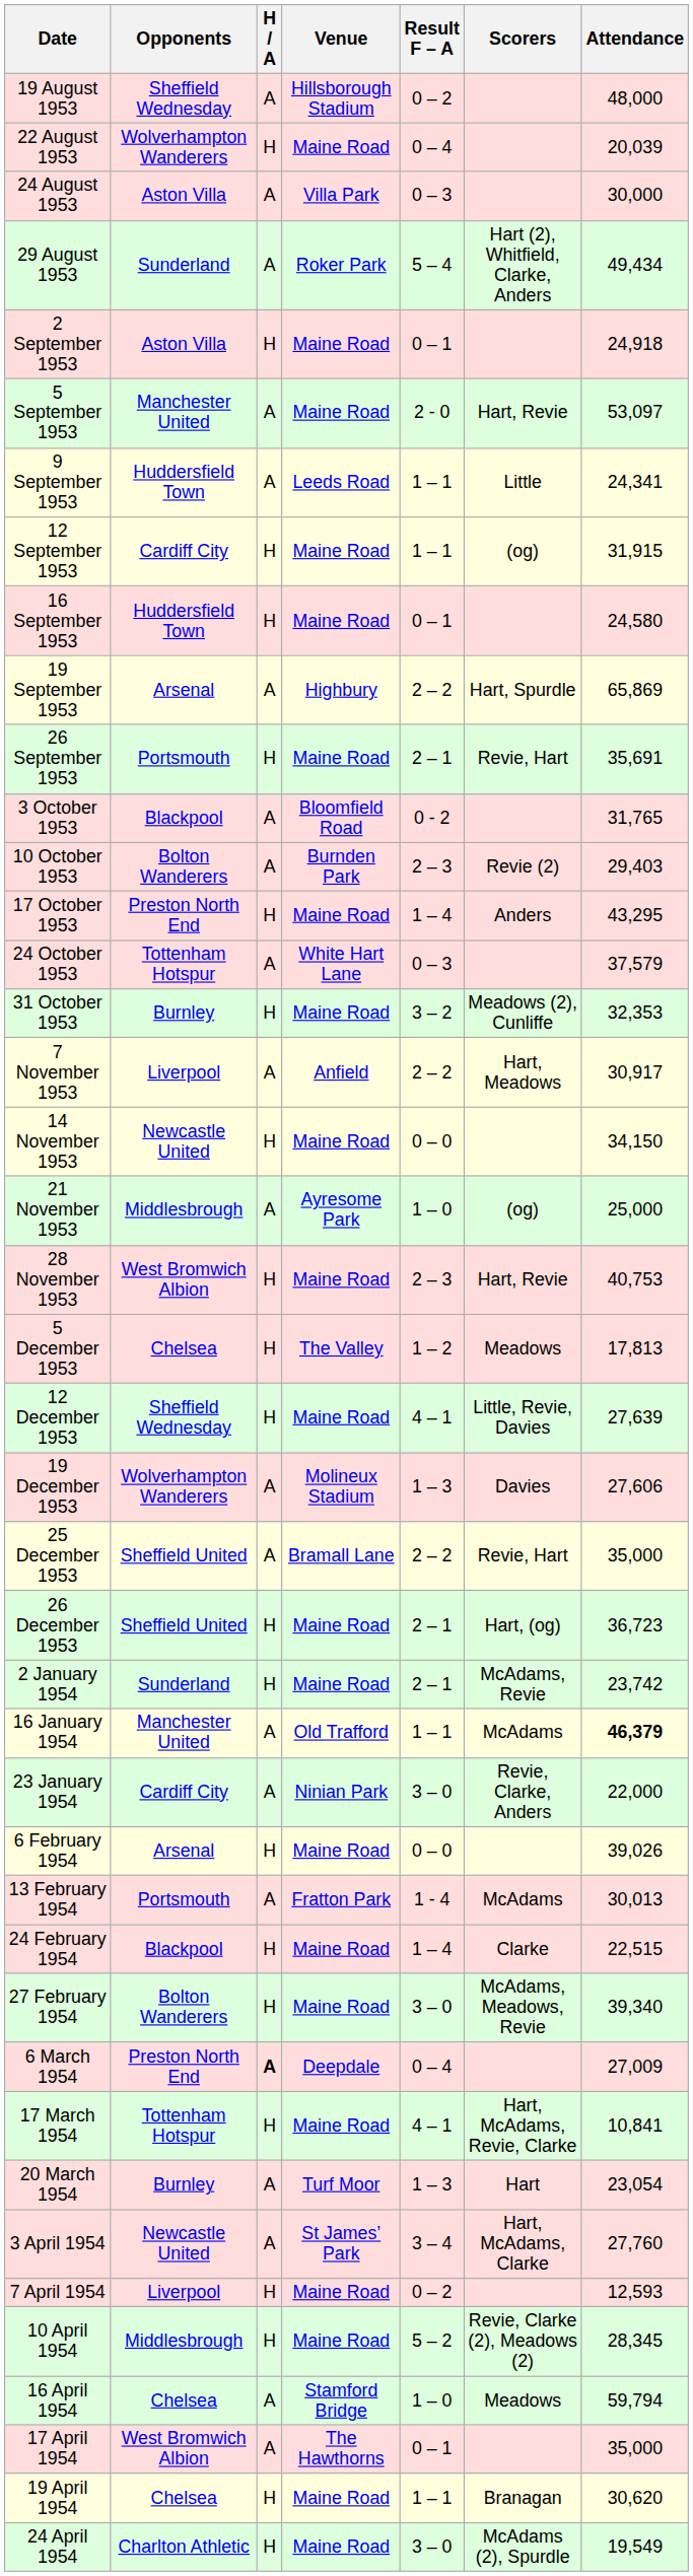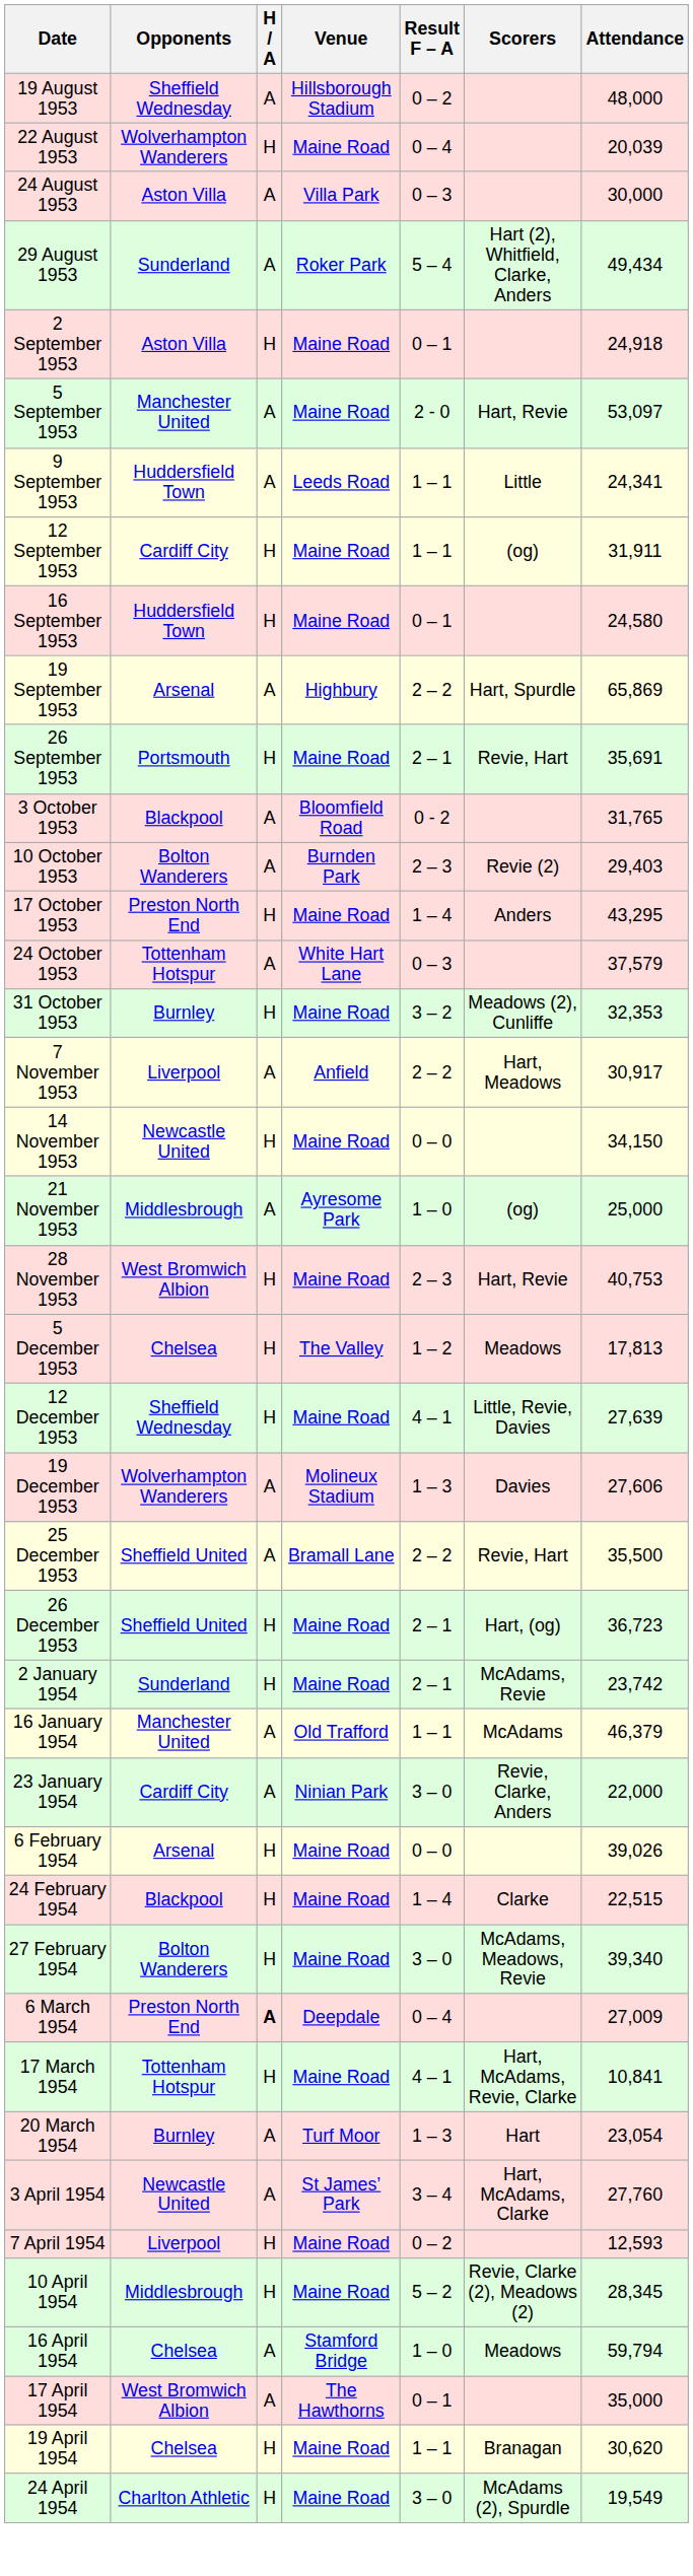 <table class="wikitable" style="text-align:center">
 <tr>
 <th>Date</th>
 <th>Opponents</th>
 <th>H / A</th>
 <th>Venue</th>
 <th>Result<br>F – A</th>
 <th>Scorers</th>
 <th>Attendance</th>
 </tr>
 <tr bgcolor="#ffdddd">
 <td>19 August 1953</td>
 <td><a href='#'>Sheffield Wednesday</a></td>
 <td>A</td>
 <td><a href='#'>Hillsborough Stadium</a></td>
 <td>0 – 2</td>
 <td></td>
 <td>48,000</td>
 </tr>
 <tr bgcolor="#ffdddd">
 <td>22 August 1953</td>
 <td><a href='#'>Wolverhampton Wanderers</a></td>
 <td>H</td>
 <td><a href='#'>Maine Road</a></td>
 <td>0 – 4</td>
 <td></td>
 <td>20,039</td>
 </tr>
 <tr bgcolor="#ffdddd">
 <td>24 August 1953</td>
 <td><a href='#'>Aston Villa</a></td>
 <td>A</td>
 <td><a href='#'>Villa Park</a></td>
 <td>0 – 3</td>
 <td></td>
 <td>30,000</td>
 </tr>
 <tr bgcolor="#ddffdd">
 <td>29 August 1953</td>
 <td><a href='#'>Sunderland</a></td>
 <td>A</td>
 <td><a href='#'>Roker Park</a></td>
 <td>5 – 4</td>
 <td>Hart (2), Whitfield, Clarke, Anders</td>
 <td>49,434</td>
 </tr>
 <tr bgcolor="#ffdddd">
 <td>2 September 1953</td>
 <td><a href='#'>Aston Villa</a></td>
 <td>H</td>
 <td><a href='#'>Maine Road</a></td>
 <td>0 – 1</td>
 <td></td>
 <td>24,918</td>
 </tr>
 <tr bgcolor="#ddffdd">
 <td>5 September 1953</td>
 <td><a href='#'>Manchester United</a></td>
 <td>A</td>
 <td><a href='#'>Maine Road</a></td>
 <td>2 - 0</td>
 <td>Hart, Revie</td>
 <td>53,097</td>
 </tr>
 <tr bgcolor="#ffffdd">
 <td>9 September 1953</td>
 <td><a href='#'>Huddersfield Town</a></td>
 <td>A</td>
 <td><a href='#'>Leeds Road</a></td>
 <td>1 – 1</td>
 <td>Little</td>
 <td>24,341</td>
 </tr>
 <tr bgcolor="#ffffdd">
 <td>12 September 1953</td>
 <td><a href='#'>Cardiff City</a></td>
 <td>H</td>
 <td><a href='#'>Maine Road</a></td>
 <td>1 – 1</td>
 <td>(og)</td>
-<td>31,915</td>
+<td>31,911</td>
 </tr>
 <tr bgcolor="#ffdddd">
 <td>16 September 1953</td>
 <td><a href='#'>Huddersfield Town</a></td>
 <td>H</td>
 <td><a href='#'>Maine Road</a></td>
 <td>0 – 1</td>
 <td></td>
 <td>24,580</td>
 </tr>
 <tr bgcolor="#ffffdd">
 <td>19 September 1953</td>
 <td><a href='#'>Arsenal</a></td>
 <td>A</td>
 <td><a href='#'>Highbury</a></td>
 <td>2 – 2</td>
 <td>Hart, Spurdle</td>
 <td>65,869</td>
 </tr>
 <tr bgcolor="#ddffdd">
 <td>26 September 1953</td>
 <td><a href='#'>Portsmouth</a></td>
 <td>H</td>
 <td><a href='#'>Maine Road</a></td>
 <td>2 – 1</td>
 <td>Revie, Hart</td>
 <td>35,691</td>
 </tr>
 <tr bgcolor="#ffdddd">
 <td>3 October 1953</td>
 <td><a href='#'>Blackpool</a></td>
 <td>A</td>
 <td><a href='#'>Bloomfield Road</a></td>
 <td>0 - 2</td>
 <td></td>
 <td>31,765</td>
 </tr>
 <tr bgcolor="#ffdddd">
 <td>10 October 1953</td>
 <td><a href='#'>Bolton Wanderers</a></td>
 <td>A</td>
 <td><a href='#'>Burnden Park</a></td>
 <td>2 – 3</td>
 <td>Revie (2)</td>
 <td>29,403</td>
 </tr>
 <tr bgcolor="#ffdddd">
 <td>17 October 1953</td>
 <td><a href='#'>Preston North End</a></td>
 <td>H</td>
 <td><a href='#'>Maine Road</a></td>
 <td>1 – 4</td>
 <td>Anders</td>
 <td>43,295</td>
 </tr>
 <tr bgcolor="#ffdddd">
 <td>24 October 1953</td>
 <td><a href='#'>Tottenham Hotspur</a></td>
 <td>A</td>
 <td><a href='#'>White Hart Lane</a></td>
 <td>0 – 3</td>
 <td></td>
 <td>37,579</td>
 </tr>
 <tr bgcolor="#ddffdd">
 <td>31 October 1953</td>
 <td><a href='#'>Burnley</a></td>
 <td>H</td>
 <td><a href='#'>Maine Road</a></td>
 <td>3 – 2</td>
 <td>Meadows (2), Cunliffe</td>
 <td>32,353</td>
 </tr>
 <tr bgcolor="#ffffdd">
 <td>7 November 1953</td>
 <td><a href='#'>Liverpool</a></td>
 <td>A</td>
 <td><a href='#'>Anfield</a></td>
 <td>2 – 2</td>
 <td>Hart, Meadows</td>
 <td>30,917</td>
 </tr>
 <tr bgcolor="#ffffdd">
 <td>14 November 1953</td>
 <td><a href='#'>Newcastle United</a></td>
 <td>H</td>
 <td><a href='#'>Maine Road</a></td>
 <td>0 – 0</td>
 <td></td>
 <td>34,150</td>
 </tr>
 <tr bgcolor="#ddffdd">
 <td>21 November 1953</td>
 <td><a href='#'>Middlesbrough</a></td>
 <td>A</td>
 <td><a href='#'>Ayresome Park</a></td>
 <td>1 – 0</td>
 <td>(og)</td>
 <td>25,000</td>
 </tr>
 <tr bgcolor="#ffdddd">
 <td>28 November 1953</td>
 <td><a href='#'>West Bromwich Albion</a></td>
 <td>H</td>
 <td><a href='#'>Maine Road</a></td>
 <td>2 – 3</td>
 <td>Hart, Revie</td>
 <td>40,753</td>
 </tr>
 <tr bgcolor="#ffdddd">
 <td>5 December 1953</td>
 <td><a href='#'>Chelsea</a></td>
 <td>H</td>
 <td><a href='#'>The Valley</a></td>
 <td>1 – 2</td>
 <td>Meadows</td>
 <td>17,813</td>
 </tr>
 <tr bgcolor="#ddffdd">
 <td>12 December 1953</td>
 <td><a href='#'>Sheffield Wednesday</a></td>
 <td>H</td>
 <td><a href='#'>Maine Road</a></td>
 <td>4 – 1</td>
 <td>Little, Revie, Davies</td>
 <td>27,639</td>
 </tr>
 <tr bgcolor="#ffdddd">
 <td>19 December 1953</td>
 <td><a href='#'>Wolverhampton Wanderers</a></td>
 <td>A</td>
 <td><a href='#'>Molineux Stadium</a></td>
 <td>1 – 3</td>
 <td>Davies</td>
 <td>27,606</td>
 </tr>
 <tr bgcolor="#ffffdd">
 <td>25 December 1953</td>
 <td><a href='#'>Sheffield United</a></td>
 <td>A</td>
 <td><a href='#'>Bramall Lane</a></td>
 <td>2 – 2</td>
 <td>Revie, Hart</td>
-<td>35,000</td>
+<td>35,500</td>
 </tr>
 <tr bgcolor="#ddffdd">
 <td>26 December 1953</td>
 <td><a href='#'>Sheffield United</a></td>
 <td>H</td>
 <td><a href='#'>Maine Road</a></td>
 <td>2 – 1</td>
 <td>Hart, (og)</td>
 <td>36,723</td>
 </tr>
 <tr bgcolor="#ddffdd">
 <td>2 January 1954</td>
 <td><a href='#'>Sunderland</a></td>
 <td>H</td>
 <td><a href='#'>Maine Road</a></td>
 <td>2 – 1</td>
 <td>McAdams, Revie</td>
 <td>23,742</td>
 </tr>
 <tr bgcolor="#ffffdd">
 <td>16 January 1954</td>
 <td><a href='#'>Manchester United</a></td>
 <td>A</td>
 <td><a href='#'>Old Trafford</a></td>
 <td>1 – 1</td>
 <td>McAdams</td>
-<td><strong>46,379</strong></td>
+<td>46,379</td>
 </tr>
 <tr bgcolor="#ddffdd">
 <td>23 January 1954</td>
 <td><a href='#'>Cardiff City</a></td>
 <td>A</td>
 <td><a href='#'>Ninian Park</a></td>
 <td>3 – 0</td>
 <td>Revie, Clarke, Anders</td>
 <td>22,000</td>
 </tr>
 <tr bgcolor="#ffffdd">
 <td>6 February 1954</td>
 <td><a href='#'>Arsenal</a></td>
 <td>H</td>
 <td><a href='#'>Maine Road</a></td>
 <td>0 – 0</td>
 <td></td>
 <td>39,026</td>
-</tr>
-<tr bgcolor="#ffdddd">
-<td>13 February 1954</td>
-<td><a href='#'>Portsmouth</a></td>
-<td>A</td>
-<td><a href='#'>Fratton Park</a></td>
-<td>1 - 4</td>
-<td>McAdams</td>
-<td>30,013</td>
 </tr>
 <tr bgcolor="#ffdddd">
 <td>24 February 1954</td>
 <td><a href='#'>Blackpool</a></td>
 <td>H</td>
 <td><a href='#'>Maine Road</a></td>
 <td>1 – 4</td>
 <td>Clarke</td>
 <td>22,515</td>
 </tr>
 <tr bgcolor="#ddffdd">
 <td>27 February 1954</td>
 <td><a href='#'>Bolton Wanderers</a></td>
 <td>H</td>
 <td><a href='#'>Maine Road</a></td>
 <td>3 – 0</td>
 <td>McAdams, Meadows, Revie</td>
 <td>39,340</td>
 </tr>
 <tr bgcolor="#ffdddd">
 <td>6 March 1954</td>
 <td><a href='#'>Preston North End</a></td>
 <td><strong>A</strong></td>
 <td><a href='#'>Deepdale</a></td>
 <td>0 – 4</td>
 <td></td>
 <td>27,009</td>
 </tr>
 <tr bgcolor="#ddffdd">
 <td>17 March 1954</td>
 <td><a href='#'>Tottenham Hotspur</a></td>
 <td>H</td>
 <td><a href='#'>Maine Road</a></td>
 <td>4 – 1</td>
 <td>Hart, McAdams, Revie, Clarke</td>
 <td>10,841</td>
 </tr>
 <tr bgcolor="#ffdddd">
 <td>20 March 1954</td>
 <td><a href='#'>Burnley</a></td>
 <td>A</td>
 <td><a href='#'>Turf Moor</a></td>
 <td>1 – 3</td>
 <td>Hart</td>
 <td>23,054</td>
 </tr>
 <tr bgcolor="#ffdddd">
 <td>3 April 1954</td>
 <td><a href='#'>Newcastle United</a></td>
 <td>A</td>
 <td><a href='#'>St James’ Park</a></td>
 <td>3 – 4</td>
 <td>Hart, McAdams, Clarke</td>
 <td>27,760</td>
 </tr>
 <tr bgcolor="#ffdddd">
 <td>7 April 1954</td>
 <td><a href='#'>Liverpool</a></td>
 <td>H</td>
 <td><a href='#'>Maine Road</a></td>
 <td>0 – 2</td>
 <td></td>
 <td>12,593</td>
 </tr>
 <tr bgcolor="#ddffdd">
 <td>10 April 1954</td>
 <td><a href='#'>Middlesbrough</a></td>
 <td>H</td>
 <td><a href='#'>Maine Road</a></td>
 <td>5 – 2</td>
 <td>Revie, Clarke (2), Meadows (2)</td>
 <td>28,345</td>
 </tr>
 <tr bgcolor="#ddffdd">
 <td>16 April 1954</td>
 <td><a href='#'>Chelsea</a></td>
 <td>A</td>
 <td><a href='#'>Stamford Bridge</a></td>
 <td>1 – 0</td>
 <td>Meadows</td>
 <td>59,794</td>
 </tr>
 <tr bgcolor="#ffdddd">
 <td>17 April 1954</td>
 <td><a href='#'>West Bromwich Albion</a></td>
 <td>A</td>
 <td><a href='#'>The Hawthorns</a></td>
 <td>0 – 1</td>
 <td></td>
 <td>35,000</td>
 </tr>
 <tr bgcolor="#ffffdd">
 <td>19 April 1954</td>
 <td><a href='#'>Chelsea</a></td>
 <td>H</td>
 <td><a href='#'>Maine Road</a></td>
 <td>1 – 1</td>
 <td>Branagan</td>
 <td>30,620</td>
 </tr>
 <tr bgcolor="#ddffdd">
 <td>24 April 1954</td>
 <td><a href='#'>Charlton Athletic</a></td>
 <td>H</td>
 <td><a href='#'>Maine Road</a></td>
 <td>3 – 0</td>
 <td>McAdams (2), Spurdle</td>
 <td>19,549</td>
 </tr>
 </table>
